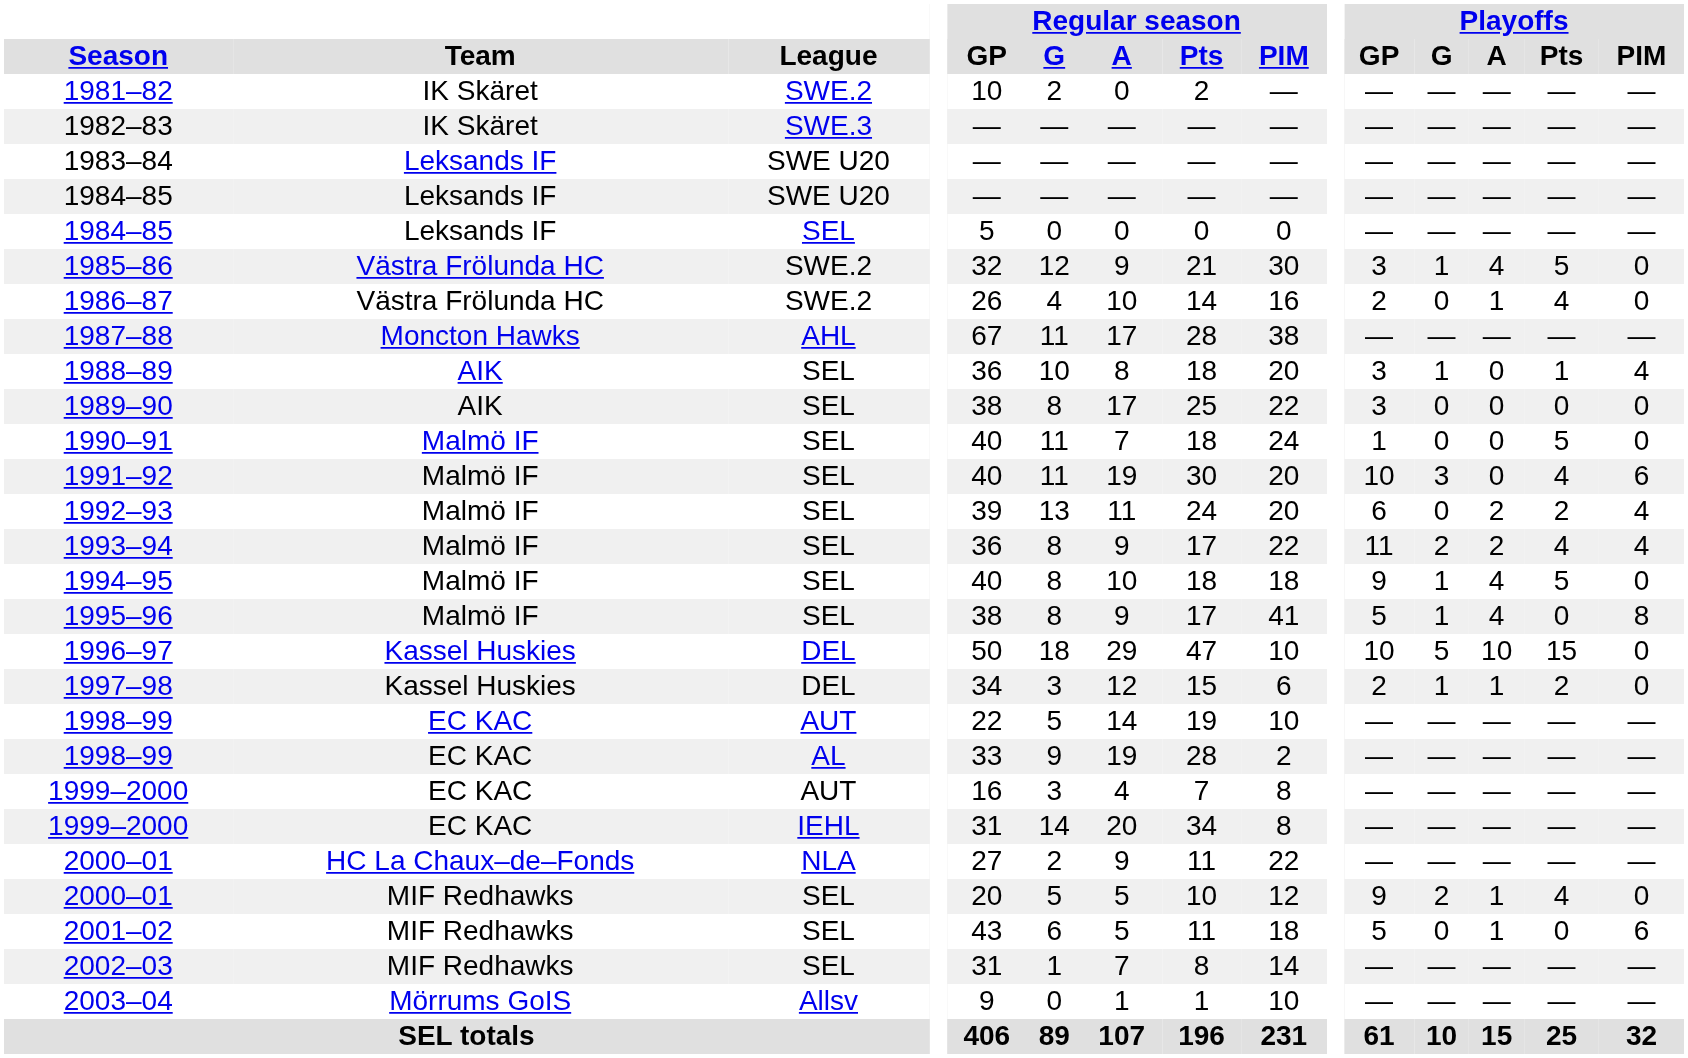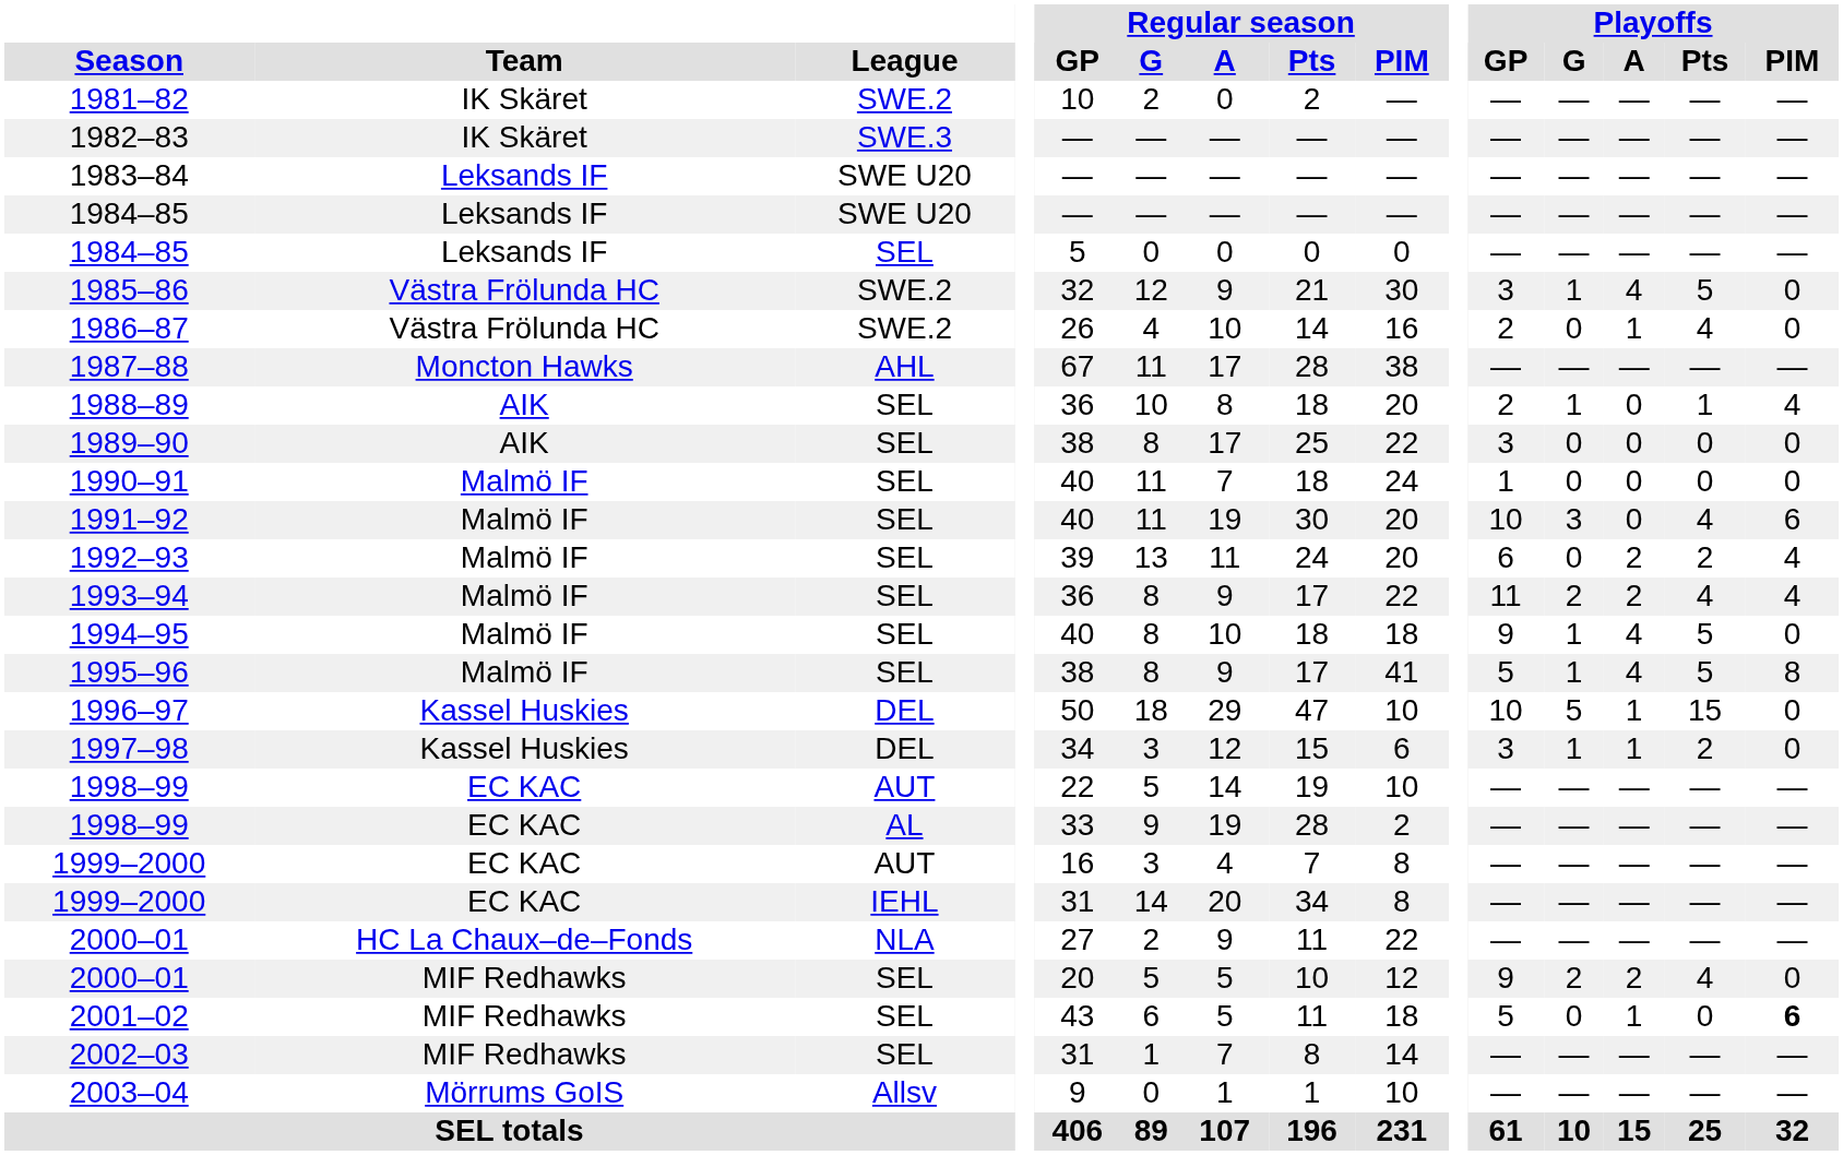 <table border="0" cellpadding="1" cellspacing="0" style="text-align:center; width:60em">
 <tr bgcolor="#e0e0e0">
 <th colspan="3" bgcolor="#ffffff"> </th>
 <th rowspan="99" bgcolor="#ffffff"> </th>
 <th colspan="5"><a href='#'>Regular season</a></th>
 <th rowspan="99" bgcolor="#ffffff"> </th>
 <th colspan="5"><a href='#'>Playoffs</a></th>
 </tr>
 <tr bgcolor="#e0e0e0">
 <th><a href='#'>Season</a></th>
 <th>Team</th>
 <th>League</th>
 <th>GP</th>
 <th><a href='#'>G</a></th>
 <th><a href='#'>A</a></th>
 <th><a href='#'>Pts</a></th>
 <th><a href='#'>PIM</a></th>
 <th>GP</th>
 <th>G</th>
 <th>A</th>
 <th>Pts</th>
 <th>PIM</th>
 </tr>
 <tr>
 <td><a href='#'>1981–82</a></td>
 <td>IK Skäret</td>
 <td><a href='#'>SWE.2</a></td>
 <td>10</td>
 <td>2</td>
 <td>0</td>
 <td>2</td>
 <td>—</td>
 <td>—</td>
 <td>—</td>
 <td>—</td>
 <td>—</td>
 <td>—</td>
 </tr>
 <tr bgcolor="#f0f0f0">
 <td>1982–83</td>
 <td>IK Skäret</td>
 <td><a href='#'>SWE.3</a></td>
 <td>—</td>
 <td>—</td>
 <td>—</td>
 <td>—</td>
 <td>—</td>
 <td>—</td>
 <td>—</td>
 <td>—</td>
 <td>—</td>
 <td>—</td>
 </tr>
 <tr>
 <td>1983–84</td>
 <td><a href='#'>Leksands IF</a></td>
 <td>SWE U20</td>
 <td>—</td>
 <td>—</td>
 <td>—</td>
 <td>—</td>
 <td>—</td>
 <td>—</td>
 <td>—</td>
 <td>—</td>
 <td>—</td>
 <td>—</td>
 </tr>
 <tr bgcolor="#f0f0f0">
 <td>1984–85</td>
 <td>Leksands IF</td>
 <td>SWE U20</td>
 <td>—</td>
 <td>—</td>
 <td>—</td>
 <td>—</td>
 <td>—</td>
 <td>—</td>
 <td>—</td>
 <td>—</td>
 <td>—</td>
 <td>—</td>
 </tr>
 <tr>
 <td><a href='#'>1984–85</a></td>
 <td>Leksands IF</td>
 <td><a href='#'>SEL</a></td>
 <td>5</td>
 <td>0</td>
 <td>0</td>
 <td>0</td>
 <td>0</td>
 <td>—</td>
 <td>—</td>
 <td>—</td>
 <td>—</td>
 <td>—</td>
 </tr>
 <tr bgcolor="#f0f0f0">
 <td><a href='#'>1985–86</a></td>
 <td><a href='#'>Västra Frölunda HC</a></td>
 <td>SWE.2</td>
 <td>32</td>
 <td>12</td>
 <td>9</td>
 <td>21</td>
 <td>30</td>
 <td>3</td>
 <td>1</td>
 <td>4</td>
 <td>5</td>
 <td>0</td>
 </tr>
 <tr>
 <td><a href='#'>1986–87</a></td>
 <td>Västra Frölunda HC</td>
 <td>SWE.2</td>
 <td>26</td>
 <td>4</td>
 <td>10</td>
 <td>14</td>
 <td>16</td>
 <td>2</td>
 <td>0</td>
 <td>1</td>
 <td>4</td>
 <td>0</td>
 </tr>
 <tr bgcolor="#f0f0f0">
 <td><a href='#'>1987–88</a></td>
 <td><a href='#'>Moncton Hawks</a></td>
 <td><a href='#'>AHL</a></td>
 <td>67</td>
 <td>11</td>
 <td>17</td>
 <td>28</td>
 <td>38</td>
 <td>—</td>
 <td>—</td>
 <td>—</td>
 <td>—</td>
 <td>—</td>
 </tr>
 <tr>
 <td><a href='#'>1988–89</a></td>
 <td><a href='#'>AIK</a></td>
 <td>SEL</td>
 <td>36</td>
 <td>10</td>
 <td>8</td>
 <td>18</td>
 <td>20</td>
-<td>3</td>
+<td>2</td>
 <td>1</td>
 <td>0</td>
 <td>1</td>
 <td>4</td>
 </tr>
 <tr bgcolor="#f0f0f0">
 <td><a href='#'>1989–90</a></td>
 <td>AIK</td>
 <td>SEL</td>
 <td>38</td>
 <td>8</td>
 <td>17</td>
 <td>25</td>
 <td>22</td>
 <td>3</td>
 <td>0</td>
 <td>0</td>
 <td>0</td>
 <td>0</td>
 </tr>
 <tr>
 <td><a href='#'>1990–91</a></td>
 <td><a href='#'>Malmö IF</a></td>
 <td>SEL</td>
 <td>40</td>
 <td>11</td>
 <td>7</td>
 <td>18</td>
 <td>24</td>
 <td>1</td>
 <td>0</td>
 <td>0</td>
-<td>5</td>
+<td>0</td>
 <td>0</td>
 </tr>
 <tr bgcolor="#f0f0f0">
 <td><a href='#'>1991–92</a></td>
 <td>Malmö IF</td>
 <td>SEL</td>
 <td>40</td>
 <td>11</td>
 <td>19</td>
 <td>30</td>
 <td>20</td>
 <td>10</td>
 <td>3</td>
 <td>0</td>
 <td>4</td>
 <td>6</td>
 </tr>
 <tr>
 <td><a href='#'>1992–93</a></td>
 <td>Malmö IF</td>
 <td>SEL</td>
 <td>39</td>
 <td>13</td>
 <td>11</td>
 <td>24</td>
 <td>20</td>
 <td>6</td>
 <td>0</td>
 <td>2</td>
 <td>2</td>
 <td>4</td>
 </tr>
 <tr bgcolor="#f0f0f0">
 <td><a href='#'>1993–94</a></td>
 <td>Malmö IF</td>
 <td>SEL</td>
 <td>36</td>
 <td>8</td>
 <td>9</td>
 <td>17</td>
 <td>22</td>
 <td>11</td>
 <td>2</td>
 <td>2</td>
 <td>4</td>
 <td>4</td>
 </tr>
 <tr>
 <td><a href='#'>1994–95</a></td>
 <td>Malmö IF</td>
 <td>SEL</td>
 <td>40</td>
 <td>8</td>
 <td>10</td>
 <td>18</td>
 <td>18</td>
 <td>9</td>
 <td>1</td>
 <td>4</td>
 <td>5</td>
 <td>0</td>
 </tr>
 <tr bgcolor="#f0f0f0">
 <td><a href='#'>1995–96</a></td>
 <td>Malmö IF</td>
 <td>SEL</td>
 <td>38</td>
 <td>8</td>
 <td>9</td>
 <td>17</td>
 <td>41</td>
 <td>5</td>
 <td>1</td>
 <td>4</td>
-<td>0</td>
+<td>5</td>
 <td>8</td>
 </tr>
 <tr>
 <td><a href='#'>1996–97</a></td>
 <td><a href='#'>Kassel Huskies</a></td>
 <td><a href='#'>DEL</a></td>
 <td>50</td>
 <td>18</td>
 <td>29</td>
 <td>47</td>
 <td>10</td>
 <td>10</td>
 <td>5</td>
-<td>10</td>
+<td>1</td>
 <td>15</td>
 <td>0</td>
 </tr>
 <tr bgcolor="#f0f0f0">
 <td><a href='#'>1997–98</a></td>
 <td>Kassel Huskies</td>
 <td>DEL</td>
 <td>34</td>
 <td>3</td>
 <td>12</td>
 <td>15</td>
 <td>6</td>
-<td>2</td>
+<td>3</td>
 <td>1</td>
 <td>1</td>
 <td>2</td>
 <td>0</td>
 </tr>
 <tr>
 <td><a href='#'>1998–99</a></td>
 <td><a href='#'>EC KAC</a></td>
 <td><a href='#'>AUT</a></td>
 <td>22</td>
 <td>5</td>
 <td>14</td>
 <td>19</td>
 <td>10</td>
 <td>—</td>
 <td>—</td>
 <td>—</td>
 <td>—</td>
 <td>—</td>
 </tr>
 <tr bgcolor="#f0f0f0">
 <td><a href='#'>1998–99</a></td>
 <td>EC KAC</td>
 <td><a href='#'>AL</a></td>
 <td>33</td>
 <td>9</td>
 <td>19</td>
 <td>28</td>
 <td>2</td>
 <td>—</td>
 <td>—</td>
 <td>—</td>
 <td>—</td>
 <td>—</td>
 </tr>
 <tr>
 <td><a href='#'>1999–2000</a></td>
 <td>EC KAC</td>
 <td>AUT</td>
 <td>16</td>
 <td>3</td>
 <td>4</td>
 <td>7</td>
 <td>8</td>
 <td>—</td>
 <td>—</td>
 <td>—</td>
 <td>—</td>
 <td>—</td>
 </tr>
 <tr bgcolor="#f0f0f0">
 <td><a href='#'>1999–2000</a></td>
 <td>EC KAC</td>
 <td><a href='#'>IEHL</a></td>
 <td>31</td>
 <td>14</td>
 <td>20</td>
 <td>34</td>
 <td>8</td>
 <td>—</td>
 <td>—</td>
 <td>—</td>
 <td>—</td>
 <td>—</td>
 </tr>
 <tr>
 <td><a href='#'>2000–01</a></td>
 <td><a href='#'>HC La Chaux–de–Fonds</a></td>
 <td><a href='#'>NLA</a></td>
 <td>27</td>
 <td>2</td>
 <td>9</td>
 <td>11</td>
 <td>22</td>
 <td>—</td>
 <td>—</td>
 <td>—</td>
 <td>—</td>
 <td>—</td>
 </tr>
 <tr bgcolor="#f0f0f0">
 <td><a href='#'>2000–01</a></td>
 <td>MIF Redhawks</td>
 <td>SEL</td>
 <td>20</td>
 <td>5</td>
 <td>5</td>
 <td>10</td>
 <td>12</td>
 <td>9</td>
 <td>2</td>
-<td>1</td>
+<td>2</td>
 <td>4</td>
 <td>0</td>
 </tr>
 <tr>
 <td><a href='#'>2001–02</a></td>
 <td>MIF Redhawks</td>
 <td>SEL</td>
 <td>43</td>
 <td>6</td>
 <td>5</td>
 <td>11</td>
 <td>18</td>
 <td>5</td>
 <td>0</td>
 <td>1</td>
 <td>0</td>
-<td>6</td>
+<td><strong>6</strong></td>
 </tr>
 <tr bgcolor="#f0f0f0">
 <td><a href='#'>2002–03</a></td>
 <td>MIF Redhawks</td>
 <td>SEL</td>
 <td>31</td>
 <td>1</td>
 <td>7</td>
 <td>8</td>
 <td>14</td>
 <td>—</td>
 <td>—</td>
 <td>—</td>
 <td>—</td>
 <td>—</td>
 </tr>
 <tr>
 <td><a href='#'>2003–04</a></td>
 <td><a href='#'>Mörrums GoIS</a></td>
 <td><a href='#'>Allsv</a></td>
 <td>9</td>
 <td>0</td>
 <td>1</td>
 <td>1</td>
 <td>10</td>
 <td>—</td>
 <td>—</td>
 <td>—</td>
 <td>—</td>
 <td>—</td>
 </tr>
 <tr bgcolor="#e0e0e0">
 <th colspan="3">SEL totals</th>
 <th>406</th>
 <th>89</th>
 <th>107</th>
 <th>196</th>
 <th>231</th>
 <th>61</th>
 <th>10</th>
 <th>15</th>
 <th>25</th>
 <th>32</th>
 </tr>
 </table>
